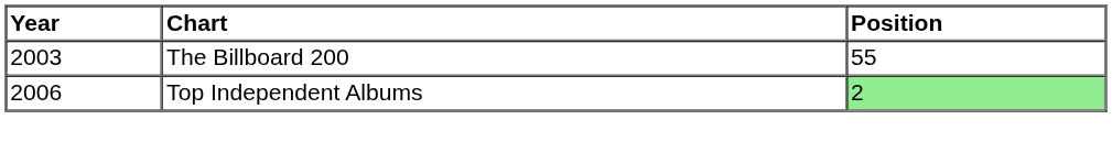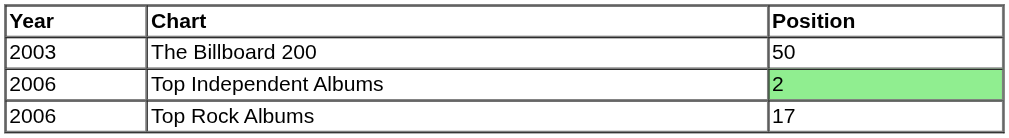 <table border="1" cellspacing="0" cellpadding="2" style="width:60%;">
 <tr>
 <th align="left">Year</th>
 <th align="left">Chart</th>
 <th align="left">Position</th>
 </tr>
 <tr>
 <td align="left">2003</td>
 <td align="left">The Billboard 200</td>
-<td align="left">55</td>
+<td align="left">50</td>
 </tr>
 <tr>
 <td align="left">2006</td>
 <td align="left">Top Independent Albums</td>
 <td align="left" style="background: lightgreen;">2</td>
 </tr>
+<tr>
+<td align="left">2006</td>
+<td align="left">Top Rock Albums</td>
+<td align="left">17</td>
+</tr>
 </table>
